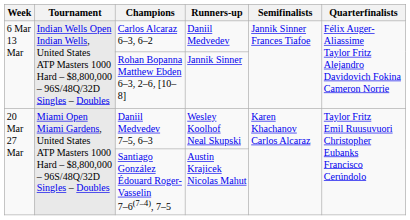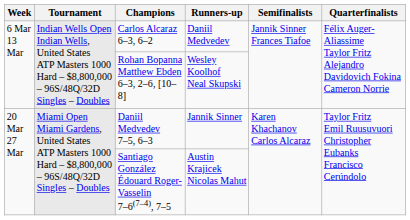 <table class=wikitable style=font-size:95%>
 <tr>
 <th style="width:48px;">Week</th>
 <th style="width:250px;">Tournament</th>
 <th style="width:200px;">Champions</th>
 <th style="width:200px;">Runners-up</th>
 <th style="width:190px;">Semifinalists</th>
 <th style="width:190px;">Quarterfinalists</th>
 </tr>
 <tr valign="top">
 <td rowspan=2>6 Mar<br>13 Mar</td>
 <td rowspan=2 style="background:#e9e9e9;"><a href='#'>Indian Wells Open</a><br> <a href='#'>Indian Wells</a>, United States <br> ATP Masters 1000 <br>Hard – $8,800,000 – 96S/48Q/32D <br><a href='#'>Singles</a> – <a href='#'>Doubles</a></td>
 <td> <a href='#'>Carlos Alcaraz</a> <br> 6–3, 6–2</td>
 <td> <a href='#'>Daniil Medvedev</a></td>
 <td rowspan=2> <a href='#'>Jannik Sinner</a> <br> <a href='#'>Frances Tiafoe</a></td>
 <td rowspan=2> <a href='#'>Félix Auger-Aliassime</a><br>  <a href='#'>Taylor Fritz</a> <br>  <a href='#'>Alejandro Davidovich Fokina</a> <br>  <a href='#'>Cameron Norrie</a></td>
 </tr>
 <tr valign="top">
 <td> <a href='#'>Rohan Bopanna</a><br>  <a href='#'>Matthew Ebden</a><br>6–3, 2–6, [10–8]</td>
-<td> <a href='#'>Jannik Sinner</a></td>
+<td> <a href='#'>Wesley Koolhof</a><br>  <a href='#'>Neal Skupski</a></td>
 </tr>
 <tr valign="top">
 <td rowspan=2>20 Mar<br>27 Mar</td>
 <td style="background:#e9e9e9;" rowspan=2><a href='#'>Miami Open</a><br> <a href='#'>Miami Gardens</a>, United States<br>ATP Masters 1000 <br>Hard – $8,800,000 – 96S/48Q/32D <br><a href='#'>Singles</a> – <a href='#'>Doubles</a></td>
 <td> <a href='#'>Daniil Medvedev</a> <br> 7–5, 6–3</td>
-<td> <a href='#'>Wesley Koolhof</a><br>  <a href='#'>Neal Skupski</a></td>
+<td> <a href='#'>Jannik Sinner</a></td>
 <td rowspan=2> <a href='#'>Karen Khachanov</a><br> <a href='#'>Carlos Alcaraz</a></td>
 <td rowspan=2> <a href='#'>Taylor Fritz</a><br> <a href='#'>Emil Ruusuvuori</a><br> <a href='#'>Christopher Eubanks</a><br> <a href='#'>Francisco Cerúndolo</a></td>
 </tr>
 <tr valign="top">
 <td> <a href='#'>Santiago González</a><br>  <a href='#'>Édouard Roger-Vasselin</a><br>7–6<sup>(7–4)</sup>, 7–5</td>
 <td> <a href='#'>Austin Krajicek</a><br>  <a href='#'>Nicolas Mahut</a></td>
 </tr>
 </table>
